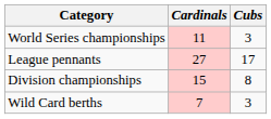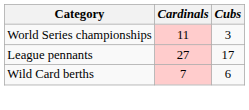 <table class="wikitable" style="text-align: center">
 <tr>
 <th>Category</th>
 <th><em>Cardinals</em></th>
 <th><em>Cubs</em></th>
 </tr>
 <tr>
 <td align=left>World Series championships</td>
 <td style="background:#fcc;">11</td>
 <td>3</td>
 </tr>
 <tr>
 <td align=left>League pennants</td>
 <td style="background:#fcc;">27</td>
 <td>17</td>
 </tr>
 <tr>
-<td align=left>Division championships</td>
-<td style="background:#fcc;">15</td>
-<td>8</td>
-</tr>
-<tr>
 <td align=left>Wild Card berths</td>
 <td style="background:#fcc;">7</td>
-<td>3</td>
+<td>6</td>
 </tr>
 </table>
